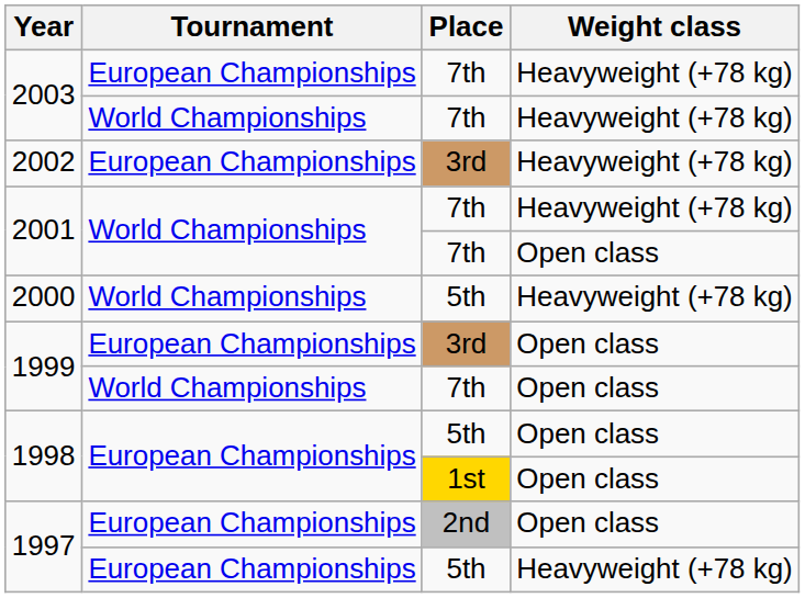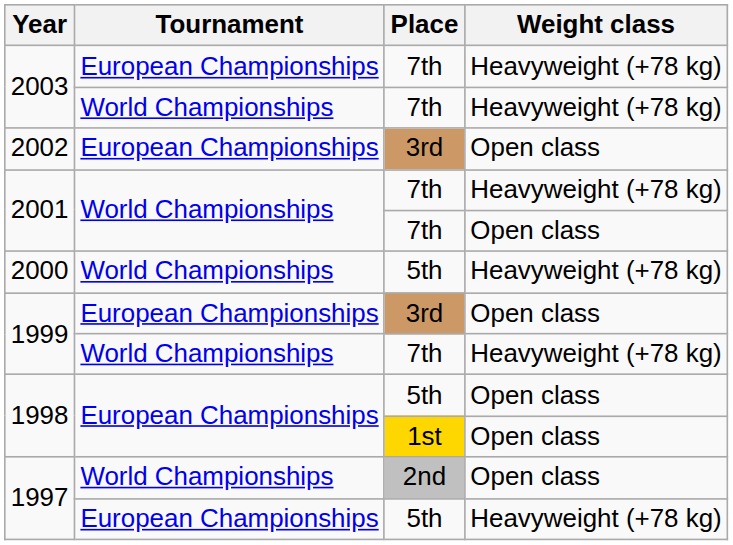 <table class=wikitable>
 <tr>
 <th>Year</th>
 <th>Tournament</th>
 <th>Place</th>
 <th>Weight class</th>
 </tr>
 <tr>
 <td rowspan=2>2003</td>
 <td><a href='#'>European Championships</a></td>
 <td align="center">7th</td>
 <td>Heavyweight (+78 kg)</td>
 </tr>
 <tr>
 <td><a href='#'>World Championships</a></td>
 <td align="center">7th</td>
 <td>Heavyweight (+78 kg)</td>
 </tr>
 <tr>
 <td>2002</td>
 <td><a href='#'>European Championships</a></td>
 <td bgcolor="cc9966" align="center">3rd</td>
-<td>Heavyweight (+78 kg)</td>
+<td>Open class</td>
 </tr>
 <tr>
 <td rowspan=2>2001</td>
 <td rowspan=2><a href='#'>World Championships</a></td>
 <td align="center">7th</td>
 <td>Heavyweight (+78 kg)</td>
 </tr>
 <tr>
 <td align="center">7th</td>
 <td>Open class</td>
 </tr>
 <tr>
 <td>2000</td>
 <td><a href='#'>World Championships</a></td>
 <td align="center">5th</td>
 <td>Heavyweight (+78 kg)</td>
 </tr>
 <tr>
 <td rowspan=2>1999</td>
 <td><a href='#'>European Championships</a></td>
 <td bgcolor="cc9966" align="center">3rd</td>
 <td>Open class</td>
 </tr>
 <tr>
 <td><a href='#'>World Championships</a></td>
 <td align="center">7th</td>
-<td>Open class</td>
+<td>Heavyweight (+78 kg)</td>
 </tr>
 <tr>
 <td rowspan=2>1998</td>
 <td rowspan=2><a href='#'>European Championships</a></td>
 <td align="center">5th</td>
 <td>Open class</td>
 </tr>
 <tr>
 <td bgcolor="gold" align="center">1st</td>
 <td>Open class</td>
 </tr>
 <tr>
 <td rowspan=2>1997</td>
-<td><a href='#'>European Championships</a></td>
+<td><a href='#'>World Championships</a></td>
 <td bgcolor="silver" align="center">2nd</td>
 <td>Open class</td>
 </tr>
 <tr>
 <td><a href='#'>European Championships</a></td>
 <td align="center">5th</td>
 <td>Heavyweight (+78 kg)</td>
 </tr>
 </table>
